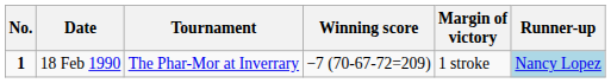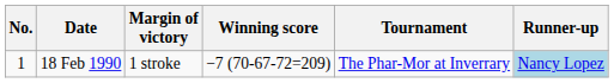 <table class="wikitable" style="font-size:95%;">
 <tr>
 <th>No.</th>
 <th>Date</th>
+<th>Margin of<br>victory</th>
+<th>Winning score</th>
 <th>Tournament</th>
-<th>Winning score</th>
-<th>Margin of<br>victory</th>
 <th>Runner-up</th>
 </tr>
 <tr>
-<td align=center><strong>1</strong></td>
+<td align=center>1</td>
 <td>18 Feb <a href='#'>1990</a></td>
+<td>1 stroke</td>
+<td>−7 (70-67-72=209)</td>
 <td><a href='#'>The Phar-Mor at Inverrary</a></td>
-<td>−7 (70-67-72=209)</td>
-<td>1 stroke</td>
 <td style="background: lightblue;"> <a href='#'>Nancy Lopez</a></td>
 </tr>
 </table>
